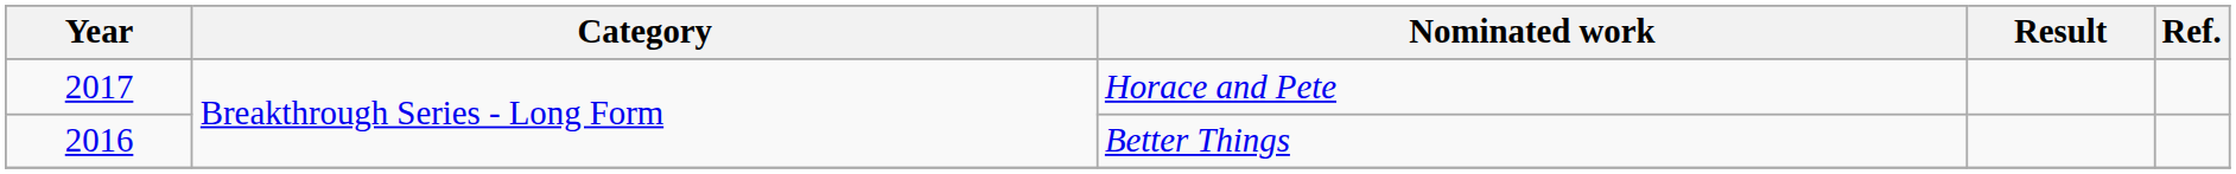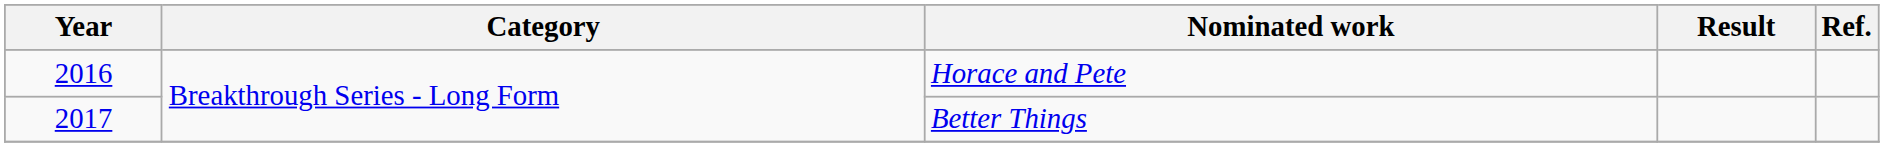 <table class=wikitable>
 <tr>
 <th scope="col" style="width:5em;">Year</th>
 <th scope="col" style="width:26em;">Category</th>
 <th scope="col" style="width:25em;">Nominated work</th>
 <th scope="col" style="width:5em;">Result</th>
 <th>Ref.</th>
 </tr>
 <tr>
-<td style="text-align:center;"><a href='#'>2017</a></td>
+<td style="text-align:center;"><a href='#'>2016</a></td>
 <td rowspan=2><a href='#'>Breakthrough Series - Long Form</a></td>
 <td><em><a href='#'>Horace and Pete</a></em></td>
 <td></td>
 <td></td>
 </tr>
 <tr>
-<td style="text-align:center;"><a href='#'>2016</a></td>
+<td style="text-align:center;"><a href='#'>2017</a></td>
 <td><em><a href='#'>Better Things</a></em></td>
 <td></td>
 <td></td>
 </tr>
 <tr>
 </tr>
 </table>
